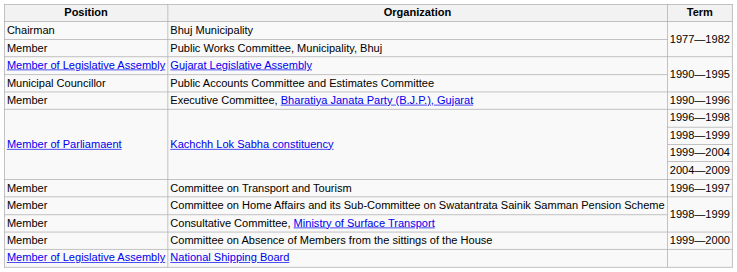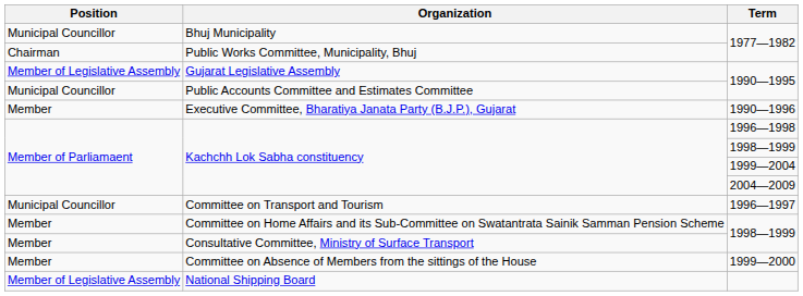 <table class="wikitable">
 <tr>
 <th>Position</th>
 <th>Organization</th>
 <th>Term</th>
 </tr>
 <tr>
-<td>Chairman</td>
+<td>Municipal Councillor</td>
 <td>Bhuj Municipality</td>
 <td rowspan="2">1977—1982</td>
 </tr>
 <tr>
-<td>Member</td>
+<td>Chairman</td>
 <td>Public Works Committee, Municipality, Bhuj</td>
 </tr>
 <tr>
 <td><a href='#'>Member of Legislative Assembly</a></td>
 <td><a href='#'>Gujarat Legislative Assembly</a></td>
 <td rowspan="2">1990—1995</td>
 </tr>
 <tr>
 <td>Municipal Councillor</td>
 <td>Public Accounts Committee and Estimates Committee</td>
 </tr>
 <tr>
 <td>Member</td>
 <td>Executive Committee, <a href='#'>Bharatiya Janata Party (B.J.P.), Gujarat</a></td>
 <td>1990—1996</td>
 </tr>
 <tr>
 <td rowspan="4"><a href='#'>Member of Parliamaent</a></td>
 <td rowspan="4"><a href='#'>Kachchh Lok Sabha constituency</a></td>
 <td>1996—1998</td>
 </tr>
 <tr>
 <td>1998—1999</td>
 </tr>
 <tr>
 <td>1999—2004</td>
 </tr>
 <tr>
 <td>2004—2009</td>
 </tr>
 <tr>
-<td>Member</td>
+<td>Municipal Councillor</td>
 <td>Committee on Transport and Tourism</td>
 <td>1996—1997</td>
 </tr>
 <tr>
 <td>Member</td>
 <td>Committee on Home Affairs and its Sub-Committee on Swatantrata Sainik Samman Pension Scheme</td>
 <td rowspan="2">1998—1999</td>
 </tr>
 <tr>
 <td>Member</td>
 <td>Consultative Committee, <a href='#'>Ministry of Surface Transport</a></td>
 </tr>
 <tr>
 <td>Member</td>
 <td>Committee on Absence of Members from the sittings of the House</td>
 <td>1999—2000</td>
 </tr>
 <tr>
 <td><a href='#'>Member of Legislative Assembly</a></td>
 <td><a href='#'>National Shipping Board</a></td>
 <td></td>
 </tr>
 </table>
